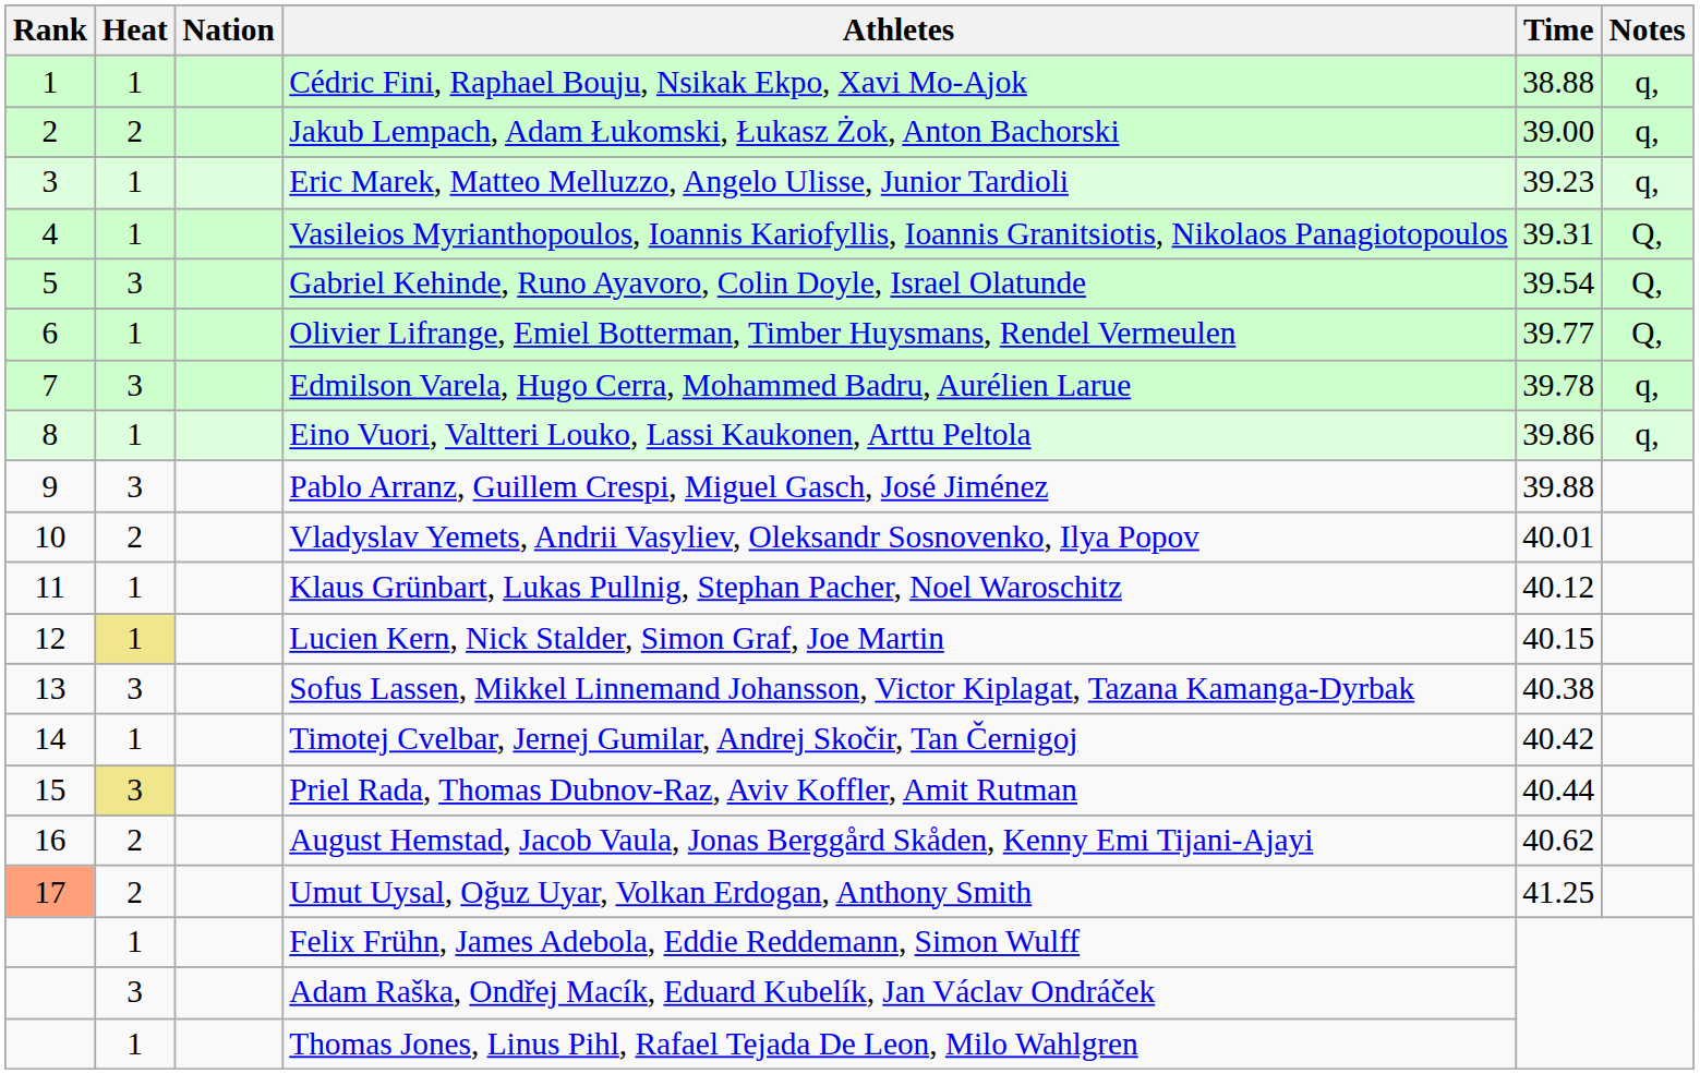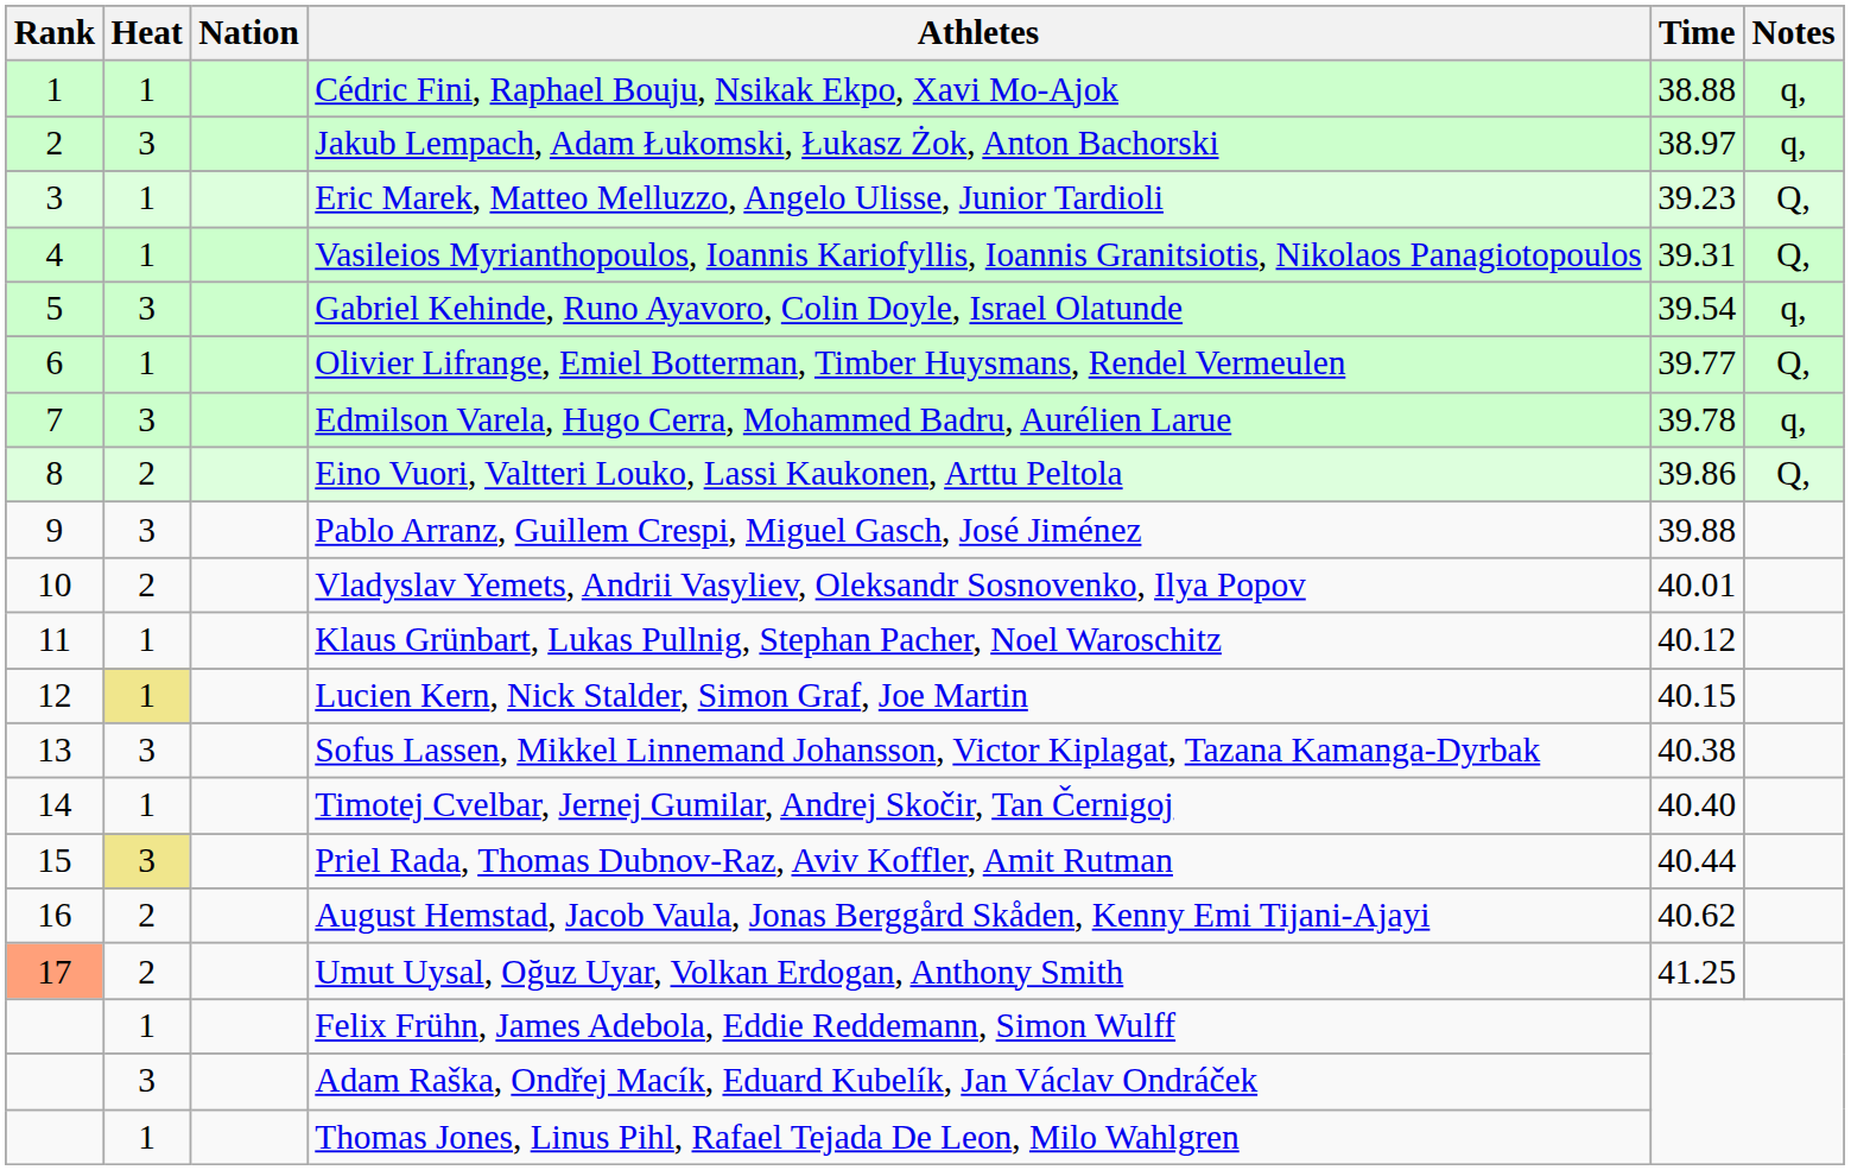 <table class="wikitable sortable" style="text-align:center;">
 <tr>
 <th>Rank</th>
 <th>Heat</th>
 <th>Nation</th>
 <th>Athletes</th>
 <th>Time</th>
 <th>Notes</th>
 </tr>
 <tr bgcolor=ccffcc>
 <td>1</td>
 <td>1</td>
 <td align=left></td>
 <td align=left><a href='#'>Cédric Fini</a>, <a href='#'>Raphael Bouju</a>, <a href='#'>Nsikak Ekpo</a>, <a href='#'>Xavi Mo-Ajok</a></td>
 <td>38.88</td>
 <td>q, </td>
 </tr>
 <tr bgcolor=ccffcc>
 <td>2</td>
-<td>2</td>
+<td>3</td>
 <td align=left></td>
 <td align=left><a href='#'>Jakub Lempach</a>, <a href='#'>Adam Łukomski</a>, <a href='#'>Łukasz Żok</a>, <a href='#'>Anton Bachorski</a></td>
-<td>39.00</td>
+<td>38.97</td>
 <td>q, </td>
 </tr>
 <tr bgcolor=ddffdd>
 <td>3</td>
 <td>1</td>
 <td align=left></td>
 <td align=left><a href='#'>Eric Marek</a>, <a href='#'>Matteo Melluzzo</a>, <a href='#'>Angelo Ulisse</a>, <a href='#'>Junior Tardioli</a></td>
 <td>39.23</td>
-<td>q, </td>
+<td>Q, </td>
 </tr>
 <tr bgcolor=ccffcc>
 <td>4</td>
 <td>1</td>
 <td align=left></td>
 <td align=left><a href='#'>Vasileios Myrianthopoulos</a>, <a href='#'>Ioannis Kariofyllis</a>, <a href='#'>Ioannis Granitsiotis</a>, <a href='#'>Nikolaos Panagiotopoulos</a></td>
 <td>39.31</td>
 <td>Q, </td>
 </tr>
 <tr bgcolor=ccffcc>
 <td>5</td>
 <td>3</td>
 <td align=left></td>
 <td align=left><a href='#'>Gabriel Kehinde</a>, <a href='#'>Runo Ayavoro</a>, <a href='#'>Colin Doyle</a>, <a href='#'>Israel Olatunde</a></td>
 <td>39.54</td>
-<td>Q, </td>
+<td>q, </td>
 </tr>
 <tr bgcolor=ccffcc>
 <td>6</td>
 <td>1</td>
 <td align=left></td>
 <td align=left><a href='#'>Olivier Lifrange</a>, <a href='#'>Emiel Botterman</a>, <a href='#'>Timber Huysmans</a>, <a href='#'>Rendel Vermeulen</a></td>
 <td>39.77</td>
 <td>Q, </td>
 </tr>
 <tr bgcolor=ccffcc>
 <td>7</td>
 <td>3</td>
 <td align=left></td>
 <td align=left><a href='#'>Edmilson Varela</a>, <a href='#'>Hugo Cerra</a>, <a href='#'>Mohammed Badru</a>, <a href='#'>Aurélien Larue</a></td>
 <td>39.78</td>
 <td>q, </td>
 </tr>
 <tr bgcolor=ddffdd>
 <td>8</td>
-<td>1</td>
+<td>2</td>
 <td align=left></td>
 <td align=left><a href='#'>Eino Vuori</a>, <a href='#'>Valtteri Louko</a>, <a href='#'>Lassi Kaukonen</a>, <a href='#'>Arttu Peltola</a></td>
 <td>39.86</td>
-<td>q, </td>
+<td>Q, </td>
 </tr>
 <tr>
 <td>9</td>
 <td>3</td>
 <td align=left></td>
 <td align=left><a href='#'>Pablo Arranz</a>, <a href='#'>Guillem Crespi</a>, <a href='#'>Miguel Gasch</a>, <a href='#'>José Jiménez</a></td>
 <td>39.88</td>
 <td></td>
 </tr>
 <tr>
 <td>10</td>
 <td>2</td>
 <td align=left></td>
 <td align=left><a href='#'>Vladyslav Yemets</a>, <a href='#'>Andrii Vasyliev</a>, <a href='#'>Oleksandr Sosnovenko</a>, <a href='#'>Ilya Popov</a></td>
 <td>40.01</td>
 <td></td>
 </tr>
 <tr>
 <td>11</td>
 <td>1</td>
 <td align=left></td>
 <td align=left><a href='#'>Klaus Grünbart</a>, <a href='#'>Lukas Pullnig</a>, <a href='#'>Stephan Pacher</a>, <a href='#'>Noel Waroschitz</a></td>
 <td>40.12</td>
 <td></td>
 </tr>
 <tr>
 <td>12</td>
 <td style="background: khaki;">1</td>
 <td align=left></td>
 <td align=left><a href='#'>Lucien Kern</a>, <a href='#'>Nick Stalder</a>, <a href='#'>Simon Graf</a>, <a href='#'>Joe Martin</a></td>
 <td>40.15</td>
 <td></td>
 </tr>
 <tr>
 <td>13</td>
 <td>3</td>
 <td align=left></td>
 <td align=left><a href='#'>Sofus Lassen</a>, <a href='#'>Mikkel Linnemand Johansson</a>, <a href='#'>Victor Kiplagat</a>, <a href='#'>Tazana Kamanga-Dyrbak</a></td>
 <td>40.38</td>
 <td></td>
 </tr>
 <tr>
 <td>14</td>
 <td>1</td>
 <td align=left></td>
 <td align=left><a href='#'>Timotej Cvelbar</a>, <a href='#'>Jernej Gumilar</a>, <a href='#'>Andrej Skočir</a>, <a href='#'>Tan Černigoj</a></td>
-<td>40.42</td>
+<td>40.40</td>
 <td></td>
 </tr>
 <tr>
 <td>15</td>
 <td style="background: khaki;">3</td>
 <td align=left></td>
 <td align=left><a href='#'>Priel Rada</a>, <a href='#'>Thomas Dubnov-Raz</a>, <a href='#'>Aviv Koffler</a>, <a href='#'>Amit Rutman</a></td>
 <td>40.44</td>
 <td></td>
 </tr>
 <tr>
 <td>16</td>
 <td>2</td>
 <td align=left></td>
 <td align=left><a href='#'>August Hemstad</a>, <a href='#'>Jacob Vaula</a>, <a href='#'>Jonas Berggård Skåden</a>, <a href='#'>Kenny Emi Tijani-Ajayi</a></td>
 <td>40.62</td>
 <td></td>
 </tr>
 <tr>
 <td style="background: lightsalmon;">17</td>
 <td>2</td>
 <td align=left></td>
 <td align=left><a href='#'>Umut Uysal</a>, <a href='#'>Oğuz Uyar</a>, <a href='#'>Volkan Erdogan</a>, <a href='#'>Anthony Smith</a></td>
 <td>41.25</td>
 <td></td>
 </tr>
 <tr>
 <td></td>
 <td>1</td>
 <td align=left></td>
 <td align=left><a href='#'>Felix Frühn</a>, <a href='#'>James Adebola</a>, <a href='#'>Eddie Reddemann</a>, <a href='#'>Simon Wulff</a></td>
 <td colspan=2 rowspan=3></td>
 </tr>
 <tr>
 <td></td>
 <td>3</td>
 <td align=left></td>
 <td align=left><a href='#'>Adam Raška</a>, <a href='#'>Ondřej Macík</a>, <a href='#'>Eduard Kubelík</a>, <a href='#'>Jan Václav Ondráček</a></td>
 </tr>
 <tr>
 <td></td>
 <td>1</td>
 <td align=left></td>
 <td align=left><a href='#'>Thomas Jones</a>, <a href='#'>Linus Pihl</a>, <a href='#'>Rafael Tejada De Leon</a>, <a href='#'>Milo Wahlgren</a></td>
 </tr>
 </table>
